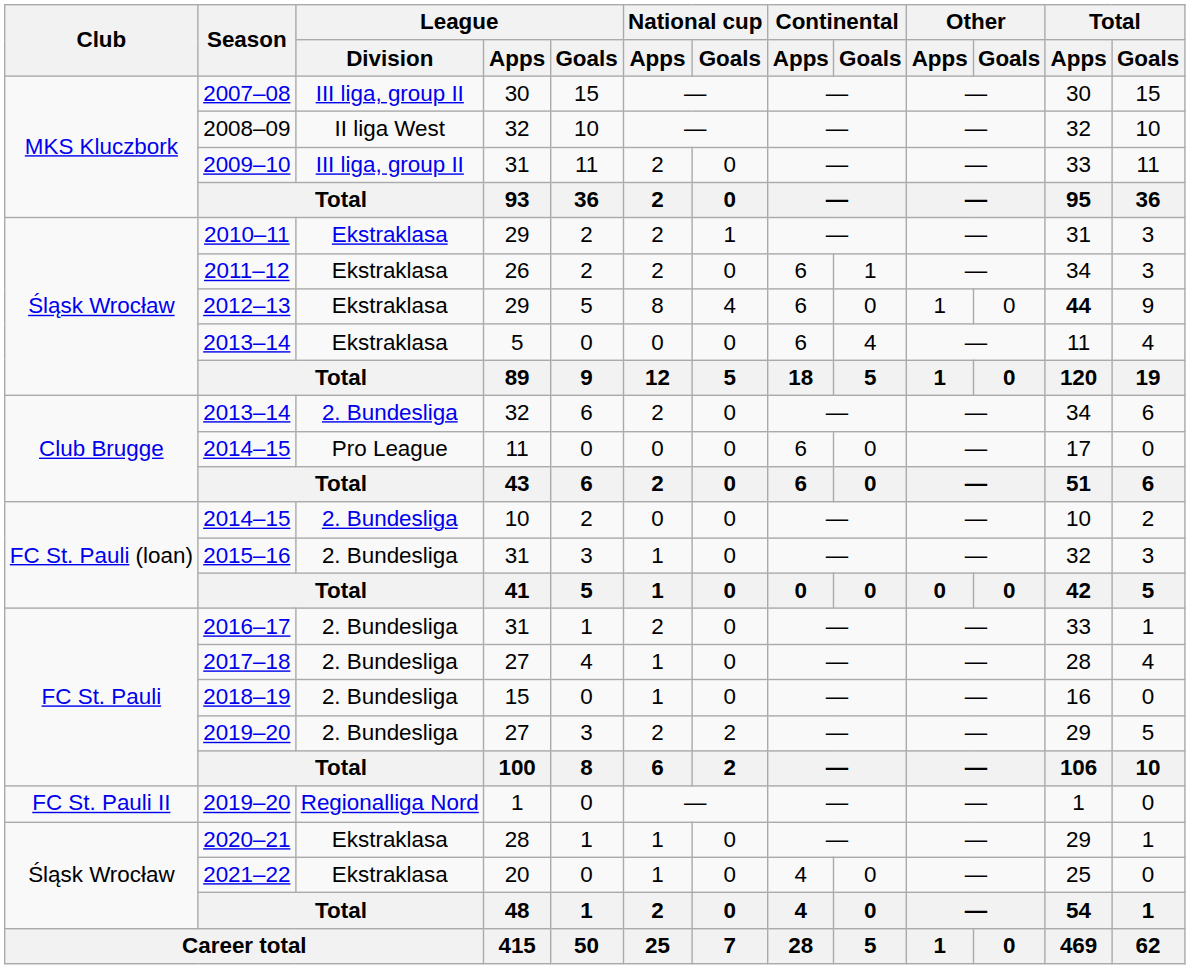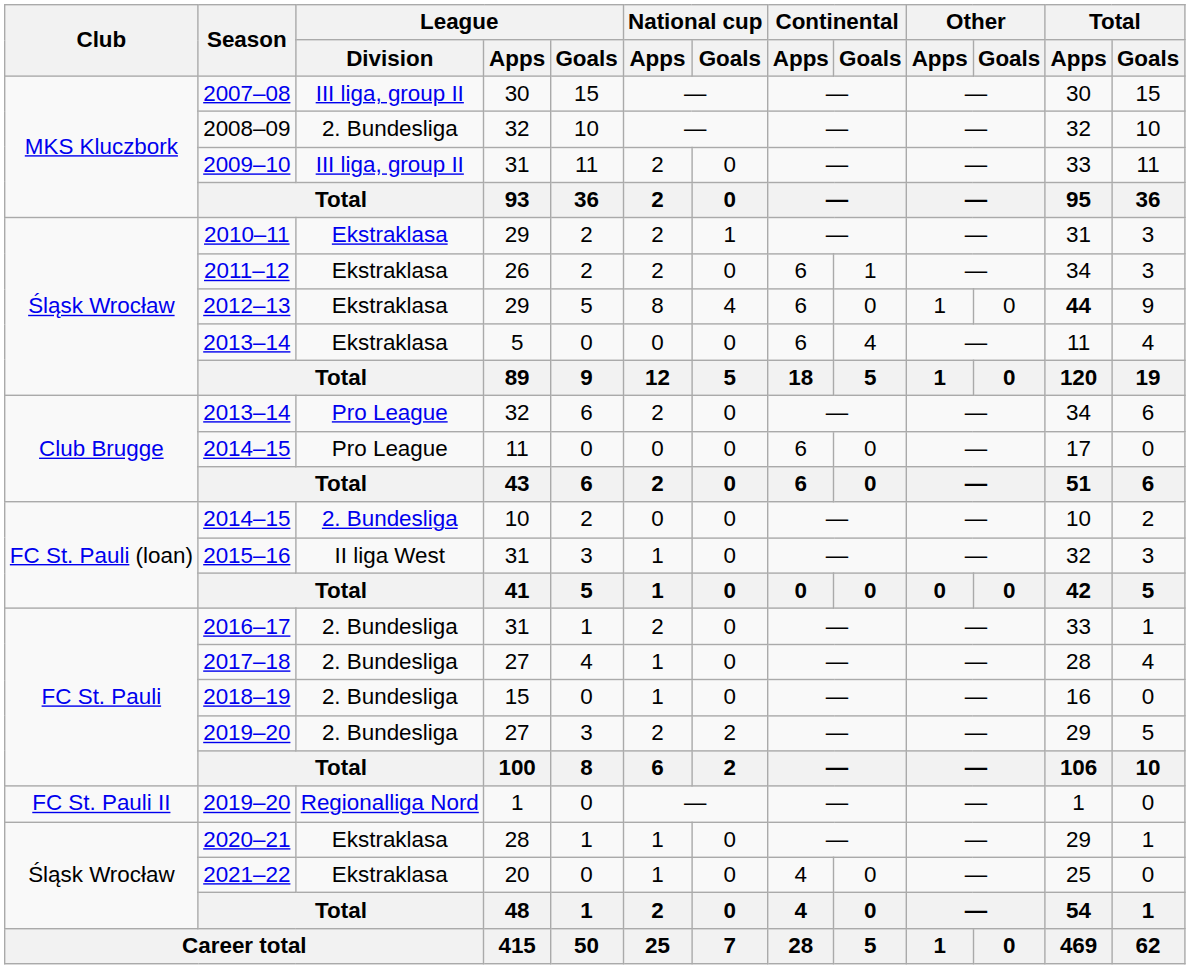 <table class="wikitable" style="text-align: center">
 <tr>
 <th rowspan="2">Club</th>
 <th rowspan="2">Season</th>
 <th colspan="3">League</th>
 <th colspan="2">National cup</th>
 <th colspan="2">Continental</th>
 <th colspan="2">Other</th>
 <th colspan="2">Total</th>
 </tr>
 <tr>
 <th>Division</th>
 <th>Apps</th>
 <th>Goals</th>
 <th>Apps</th>
 <th>Goals</th>
 <th>Apps</th>
 <th>Goals</th>
 <th>Apps</th>
 <th>Goals</th>
 <th>Apps</th>
 <th>Goals</th>
 </tr>
 <tr>
 <td rowspan="4"><a href='#'>MKS Kluczbork</a></td>
 <td><a href='#'>2007–08</a></td>
 <td><a href='#'>III liga, group II</a></td>
 <td>30</td>
 <td>15</td>
 <td colspan="2">—</td>
 <td colspan="2">—</td>
 <td colspan="2">—</td>
 <td>30</td>
 <td>15</td>
 </tr>
 <tr>
 <td>2008–09</td>
-<td>II liga West</td>
+<td>2. Bundesliga</td>
 <td>32</td>
 <td>10</td>
 <td colspan="2">—</td>
 <td colspan="2">—</td>
 <td colspan="2">—</td>
 <td>32</td>
 <td>10</td>
 </tr>
 <tr>
 <td><a href='#'>2009–10</a></td>
 <td><a href='#'>III liga, group II</a></td>
 <td>31</td>
 <td>11</td>
 <td>2</td>
 <td>0</td>
 <td colspan="2">—</td>
 <td colspan="2">—</td>
 <td>33</td>
 <td>11</td>
 </tr>
 <tr>
 <th colspan="2">Total</th>
 <th>93</th>
 <th>36</th>
 <th>2</th>
 <th>0</th>
 <th colspan="2">—</th>
 <th colspan="2">—</th>
 <th>95</th>
 <th>36</th>
 </tr>
 <tr>
 <td rowspan="5"><a href='#'>Śląsk Wrocław</a></td>
 <td><a href='#'>2010–11</a></td>
 <td><a href='#'>Ekstraklasa</a></td>
 <td>29</td>
 <td>2</td>
 <td>2</td>
 <td>1</td>
 <td colspan="2">—</td>
 <td colspan="2">—</td>
 <td>31</td>
 <td>3</td>
 </tr>
 <tr>
 <td><a href='#'>2011–12</a></td>
 <td>Ekstraklasa</td>
 <td>26</td>
 <td>2</td>
 <td>2</td>
 <td>0</td>
 <td>6</td>
 <td>1</td>
 <td colspan="2">—</td>
 <td>34</td>
 <td>3</td>
 </tr>
 <tr>
 <td><a href='#'>2012–13</a></td>
 <td>Ekstraklasa</td>
 <td>29</td>
 <td>5</td>
 <td>8</td>
 <td>4</td>
 <td>6</td>
 <td>0</td>
 <td>1</td>
 <td>0</td>
 <td><strong>44</strong></td>
 <td>9</td>
 </tr>
 <tr>
 <td><a href='#'>2013–14</a></td>
 <td>Ekstraklasa</td>
 <td>5</td>
 <td>0</td>
 <td>0</td>
 <td>0</td>
 <td>6</td>
 <td>4</td>
 <td colspan="2">—</td>
 <td>11</td>
 <td>4</td>
 </tr>
 <tr>
 <th colspan="2">Total</th>
 <th>89</th>
 <th>9</th>
 <th>12</th>
 <th>5</th>
 <th>18</th>
 <th>5</th>
 <th>1</th>
 <th>0</th>
 <th>120</th>
 <th>19</th>
 </tr>
 <tr>
 <td rowspan="3"><a href='#'>Club Brugge</a></td>
 <td><a href='#'>2013–14</a></td>
-<td><a href='#'>2. Bundesliga</a></td>
+<td><a href='#'>Pro League</a></td>
 <td>32</td>
 <td>6</td>
 <td>2</td>
 <td>0</td>
 <td colspan="2">—</td>
 <td colspan="2">—</td>
 <td>34</td>
 <td>6</td>
 </tr>
 <tr>
 <td><a href='#'>2014–15</a></td>
 <td>Pro League</td>
 <td>11</td>
 <td>0</td>
 <td>0</td>
 <td>0</td>
 <td>6</td>
 <td>0</td>
 <td colspan="2">—</td>
 <td>17</td>
 <td>0</td>
 </tr>
 <tr>
 <th colspan="2">Total</th>
 <th>43</th>
 <th>6</th>
 <th>2</th>
 <th>0</th>
 <th>6</th>
 <th>0</th>
 <th colspan="2">—</th>
 <th>51</th>
 <th>6</th>
 </tr>
 <tr>
 <td rowspan="3"><a href='#'>FC St. Pauli</a> (loan)</td>
 <td><a href='#'>2014–15</a></td>
 <td><a href='#'>2. Bundesliga</a></td>
 <td>10</td>
 <td>2</td>
 <td>0</td>
 <td>0</td>
 <td colspan="2">—</td>
 <td colspan="2">—</td>
 <td>10</td>
 <td>2</td>
 </tr>
 <tr>
 <td><a href='#'>2015–16</a></td>
-<td>2. Bundesliga</td>
+<td>II liga West</td>
 <td>31</td>
 <td>3</td>
 <td>1</td>
 <td>0</td>
 <td colspan="2">—</td>
 <td colspan="2">—</td>
 <td>32</td>
 <td>3</td>
 </tr>
 <tr>
 <th colspan="2">Total</th>
 <th>41</th>
 <th>5</th>
 <th>1</th>
 <th>0</th>
 <th>0</th>
 <th>0</th>
 <th>0</th>
 <th>0</th>
 <th>42</th>
 <th>5</th>
 </tr>
 <tr>
 <td rowspan="5"><a href='#'>FC St. Pauli</a></td>
 <td><a href='#'>2016–17</a></td>
 <td>2. Bundesliga</td>
 <td>31</td>
 <td>1</td>
 <td>2</td>
 <td>0</td>
 <td colspan="2">—</td>
 <td colspan="2">—</td>
 <td>33</td>
 <td>1</td>
 </tr>
 <tr>
 <td><a href='#'>2017–18</a></td>
 <td>2. Bundesliga</td>
 <td>27</td>
 <td>4</td>
 <td>1</td>
 <td>0</td>
 <td colspan="2">—</td>
 <td colspan="2">—</td>
 <td>28</td>
 <td>4</td>
 </tr>
 <tr>
 <td><a href='#'>2018–19</a></td>
 <td>2. Bundesliga</td>
 <td>15</td>
 <td>0</td>
 <td>1</td>
 <td>0</td>
 <td colspan="2">—</td>
 <td colspan="2">—</td>
 <td>16</td>
 <td>0</td>
 </tr>
 <tr>
 <td><a href='#'>2019–20</a></td>
 <td>2. Bundesliga</td>
 <td>27</td>
 <td>3</td>
 <td>2</td>
 <td>2</td>
 <td colspan="2">—</td>
 <td colspan="2">—</td>
 <td>29</td>
 <td>5</td>
 </tr>
 <tr>
 <th colspan="2">Total</th>
 <th>100</th>
 <th>8</th>
 <th>6</th>
 <th>2</th>
 <th colspan="2">—</th>
 <th colspan="2">—</th>
 <th>106</th>
 <th>10</th>
 </tr>
 <tr>
 <td><a href='#'>FC St. Pauli II</a></td>
 <td><a href='#'>2019–20</a></td>
 <td><a href='#'>Regionalliga Nord</a></td>
 <td>1</td>
 <td>0</td>
 <td colspan="2">—</td>
 <td colspan="2">—</td>
 <td colspan="2">—</td>
 <td>1</td>
 <td>0</td>
 </tr>
 <tr>
 <td rowspan="3">Śląsk Wrocław</td>
 <td><a href='#'>2020–21</a></td>
 <td>Ekstraklasa</td>
 <td>28</td>
 <td>1</td>
 <td>1</td>
 <td>0</td>
 <td colspan="2">—</td>
 <td colspan="2">—</td>
 <td>29</td>
 <td>1</td>
 </tr>
 <tr>
 <td><a href='#'>2021–22</a></td>
 <td>Ekstraklasa</td>
 <td>20</td>
 <td>0</td>
 <td>1</td>
 <td>0</td>
 <td>4</td>
 <td>0</td>
 <td colspan="2">—</td>
 <td>25</td>
 <td>0</td>
 </tr>
 <tr>
 <th colspan="2">Total</th>
 <th>48</th>
 <th>1</th>
 <th>2</th>
 <th>0</th>
 <th>4</th>
 <th>0</th>
 <th colspan="2">—</th>
 <th>54</th>
 <th>1</th>
 </tr>
 <tr>
 <th colspan="3">Career total</th>
 <th>415</th>
 <th>50</th>
 <th>25</th>
 <th>7</th>
 <th>28</th>
 <th>5</th>
 <th>1</th>
 <th>0</th>
 <th>469</th>
 <th>62</th>
 </tr>
 </table>
